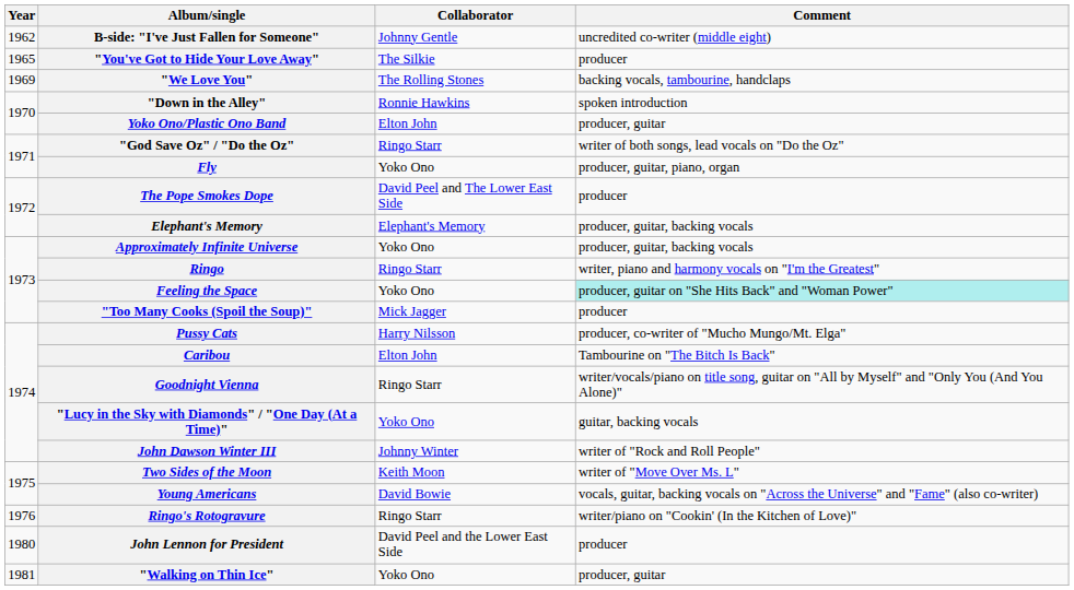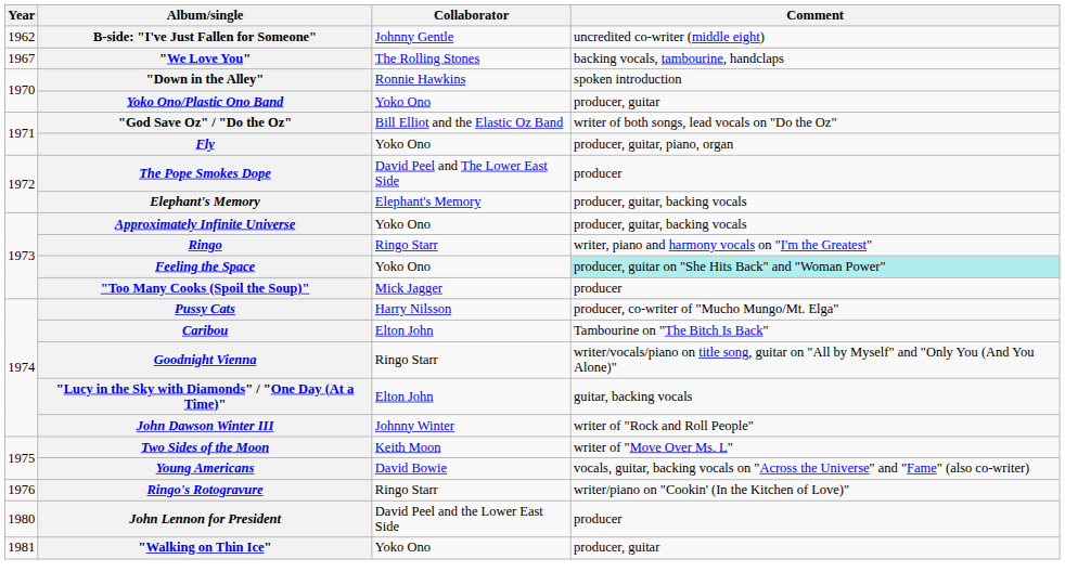 <table class="wikitable plainrowheaders" style="text-align:left;">
 <tr>
 <th scope="col">Year</th>
 <th scope="col">Album/single</th>
 <th scope="col">Collaborator</th>
 <th scope="col">Comment</th>
 </tr>
 <tr>
 <td>1962</td>
 <th scope="row">B-side: "I've Just Fallen for Someone"</th>
 <td><a href='#'>Johnny Gentle</a></td>
 <td>uncredited co-writer (<a href='#'>middle eight</a>)</td>
 </tr>
 <tr>
-<td>1965</td>
-<th scope="row">"<a href='#'>You've Got to Hide Your Love Away</a>"</th>
-<td><a href='#'>The Silkie</a></td>
-<td>producer</td>
-</tr>
-<tr>
-<td>1969</td>
+<td>1967</td>
 <th scope="row">"<a href='#'>We Love You</a>"</th>
 <td><a href='#'>The Rolling Stones</a></td>
 <td>backing vocals, <a href='#'>tambourine</a>, handclaps</td>
 </tr>
 <tr>
 <td rowspan="2">1970</td>
 <th scope="row">"Down in the Alley"</th>
 <td><a href='#'>Ronnie Hawkins</a></td>
 <td>spoken introduction</td>
 </tr>
 <tr>
 <th scope="row"><em><a href='#'>Yoko Ono/Plastic Ono Band</a></em></th>
-<td><a href='#'>Elton John</a></td>
+<td><a href='#'>Yoko Ono</a></td>
 <td>producer, guitar</td>
 </tr>
 <tr>
 <td rowspan="2">1971</td>
 <th scope="row">"God Save Oz" / "Do the Oz"</th>
-<td><a href='#'>Ringo Starr</a></td>
+<td><a href='#'>Bill Elliot</a> and the <a href='#'>Elastic Oz Band</a></td>
 <td>writer of both songs, lead vocals on "Do the Oz"</td>
 </tr>
 <tr>
 <th scope="row"><em><a href='#'>Fly</a></em></th>
 <td>Yoko Ono</td>
 <td>producer, guitar, piano, organ</td>
 </tr>
 <tr>
 <td rowspan="2">1972</td>
 <th scope="row"><em><a href='#'>The Pope Smokes Dope</a></em></th>
 <td><a href='#'>David Peel</a> and <a href='#'>The Lower East Side</a></td>
 <td>producer</td>
 </tr>
 <tr>
 <th scope="row"><em>Elephant's Memory</em></th>
 <td><a href='#'>Elephant's Memory</a></td>
 <td>producer, guitar, backing vocals</td>
 </tr>
 <tr>
 <td rowspan="4">1973</td>
 <th scope="row"><em><a href='#'>Approximately Infinite Universe</a></em></th>
 <td>Yoko Ono</td>
 <td>producer, guitar, backing vocals</td>
 </tr>
 <tr>
 <th scope="row"><em><a href='#'>Ringo</a></em></th>
 <td><a href='#'>Ringo Starr</a></td>
 <td>writer, piano and <a href='#'>harmony vocals</a> on "<a href='#'>I'm the Greatest</a>"</td>
 </tr>
 <tr>
 <th scope="row"><em><a href='#'>Feeling the Space</a></em></th>
 <td>Yoko Ono</td>
 <td style="background: paleturquoise;">producer, guitar on "She Hits Back" and "Woman Power"</td>
 </tr>
 <tr>
 <th scope="row"><a href='#'>"Too Many Cooks (Spoil the Soup)"</a></th>
 <td><a href='#'>Mick Jagger</a></td>
 <td>producer</td>
 </tr>
 <tr>
 <td rowspan="5">1974</td>
 <th scope="row"><em><a href='#'>Pussy Cats</a></em></th>
 <td><a href='#'>Harry Nilsson</a></td>
 <td>producer, co-writer of "Mucho Mungo/Mt. Elga"</td>
 </tr>
 <tr>
 <th scope="row"><em><a href='#'>Caribou</a></em></th>
 <td><a href='#'>Elton John</a></td>
 <td>Tambourine on "<a href='#'>The Bitch Is Back</a>"</td>
 </tr>
 <tr>
 <th scope="row"><em><a href='#'>Goodnight Vienna</a></em></th>
 <td>Ringo Starr</td>
 <td>writer/vocals/piano on <a href='#'>title song</a>, guitar on "All by Myself" and "Only You (And You Alone)"</td>
 </tr>
 <tr>
 <th scope="row">"<a href='#'>Lucy in the Sky with Diamonds</a>" / "<a href='#'>One Day (At a Time)</a>"</th>
-<td><a href='#'>Yoko Ono</a></td>
+<td><a href='#'>Elton John</a></td>
 <td>guitar, backing vocals</td>
 </tr>
 <tr>
 <th scope="row"><em><a href='#'>John Dawson Winter III</a></em></th>
 <td><a href='#'>Johnny Winter</a></td>
 <td>writer of "Rock and Roll People"</td>
 </tr>
 <tr>
 <td rowspan="2">1975</td>
 <th scope="row"><em><a href='#'>Two Sides of the Moon</a></em></th>
 <td><a href='#'>Keith Moon</a></td>
 <td>writer of "<a href='#'>Move Over Ms. L</a>"</td>
 </tr>
 <tr>
 <th scope="row"><em><a href='#'>Young Americans</a></em></th>
 <td><a href='#'>David Bowie</a></td>
 <td>vocals, guitar, backing vocals on "<a href='#'>Across the Universe</a>" and "<a href='#'>Fame</a>" (also co-writer)</td>
 </tr>
 <tr>
 <td>1976</td>
 <th scope="row"><em><a href='#'>Ringo's Rotogravure</a></em></th>
 <td>Ringo Starr</td>
 <td>writer/piano on "Cookin' (In the Kitchen of Love)"</td>
 </tr>
 <tr>
 <td>1980</td>
 <th scope="row"><em>John Lennon for President</em></th>
 <td>David Peel and the Lower East Side</td>
 <td>producer</td>
 </tr>
 <tr>
 <td>1981</td>
 <th scope="row">"<a href='#'>Walking on Thin Ice</a>"</th>
 <td>Yoko Ono</td>
 <td>producer, guitar</td>
 </tr>
 </table>
